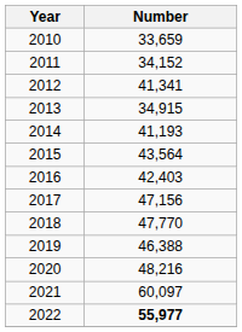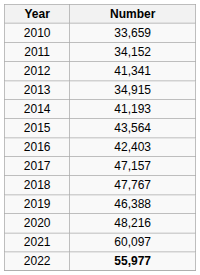 <table class="wikitable">
 <tr>
 <th scope="col" style="width:80px;">Year</th>
 <th scope="col" style="width:160px;">Number</th>
 </tr>
 <tr align=center>
 <td>2010</td>
 <td>33,659</td>
 </tr>
 <tr align=center>
 <td>2011</td>
 <td>34,152</td>
 </tr>
 <tr align=center>
 <td>2012</td>
 <td>41,341</td>
 </tr>
 <tr align=center>
 <td>2013</td>
 <td>34,915</td>
 </tr>
 <tr align=center>
 <td>2014</td>
 <td>41,193</td>
 </tr>
 <tr align=center>
 <td>2015</td>
 <td>43,564</td>
 </tr>
 <tr align=center>
 <td>2016</td>
 <td>42,403</td>
 </tr>
 <tr align=center>
 <td>2017</td>
-<td>47,156</td>
+<td>47,157</td>
 </tr>
 <tr align=center>
 <td>2018</td>
-<td>47,770</td>
+<td>47,767</td>
 </tr>
 <tr align=center>
 <td>2019</td>
 <td>46,388</td>
 </tr>
 <tr align=center>
 <td>2020</td>
 <td>48,216</td>
 </tr>
 <tr align=center>
 <td>2021</td>
 <td>60,097</td>
 </tr>
 <tr align=center>
 <td>2022</td>
 <td><strong>55,977</strong></td>
 </tr>
 <tr>
 </tr>
 </table>
